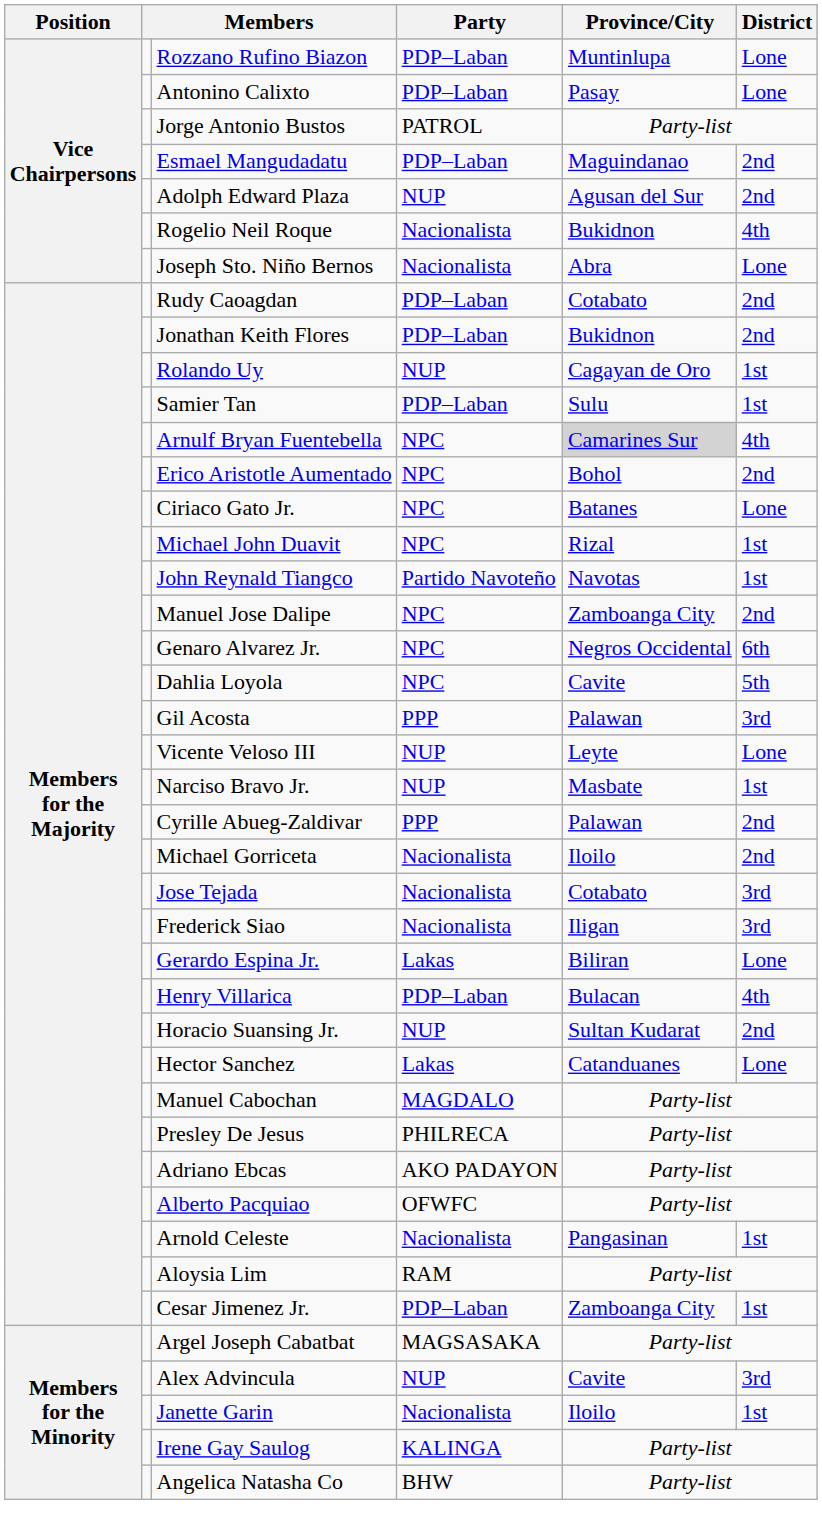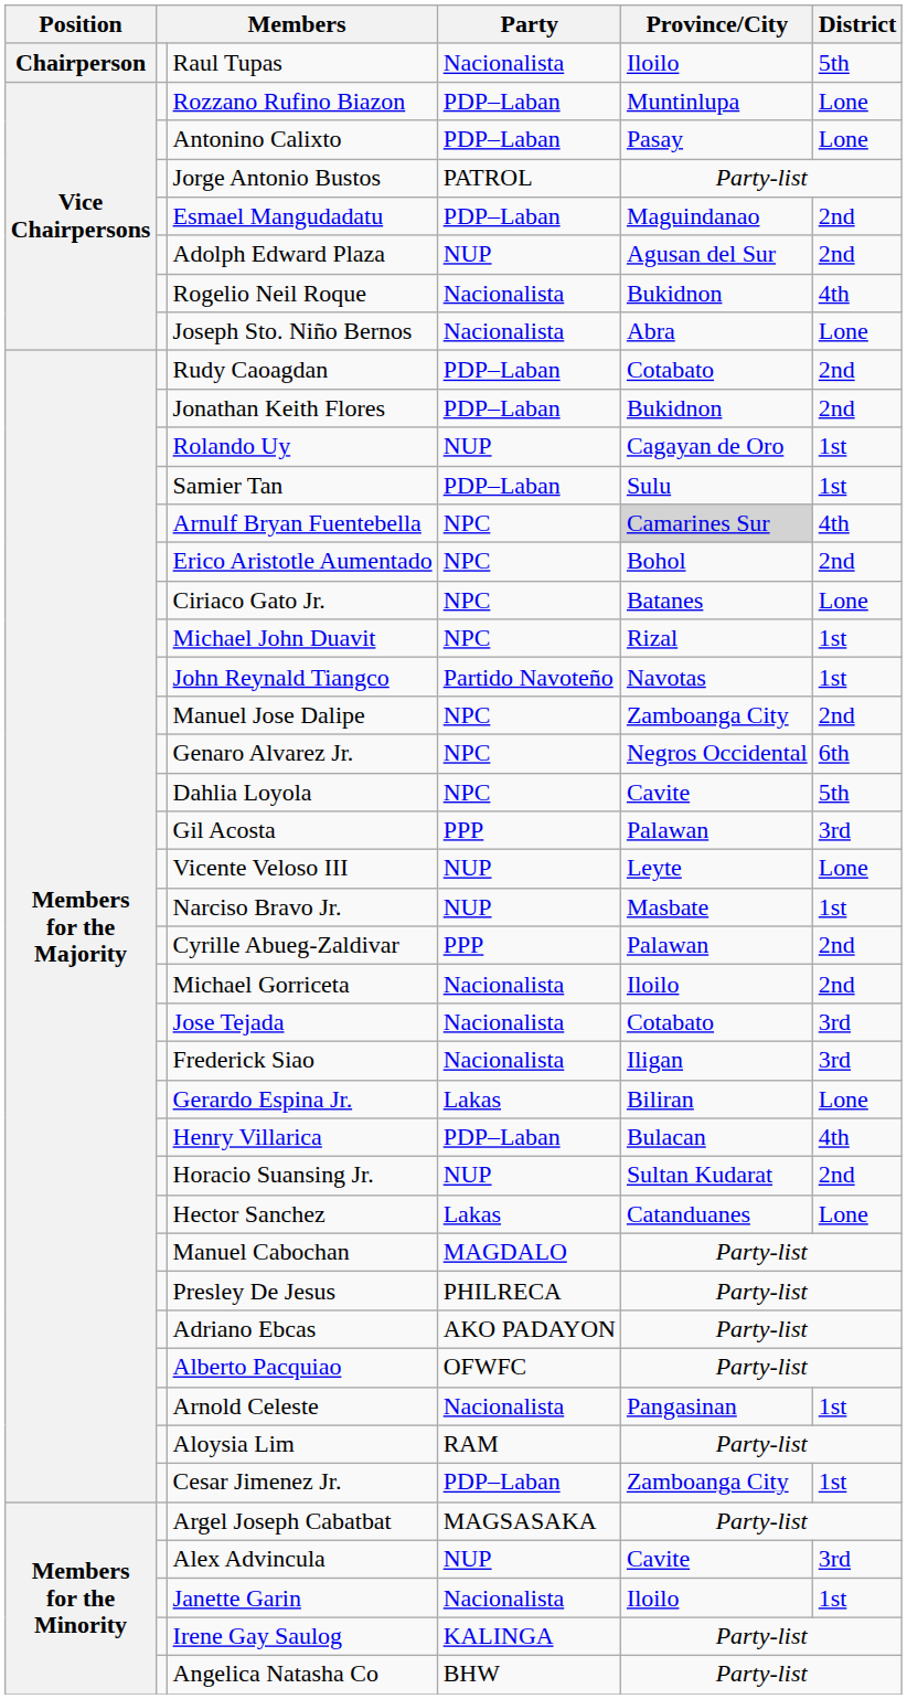 <table class="wikitable" style="font-size: 100%;">
 <tr>
 <th>Position</th>
 <th colspan="2">Members</th>
 <th>Party</th>
 <th>Province/City</th>
 <th>District</th>
+</tr>
+<tr>
+<th>Chairperson</th>
+<td></td>
+<td>Raul Tupas</td>
+<td><a href='#'>Nacionalista</a></td>
+<td><a href='#'>Iloilo</a></td>
+<td><a href='#'>5th</a></td>
 </tr>
 <tr>
 <th rowspan="7">Vice<br>Chairpersons</th>
 <td></td>
 <td><a href='#'>Rozzano Rufino Biazon</a></td>
 <td><a href='#'>PDP–Laban</a></td>
 <td><a href='#'>Muntinlupa</a></td>
 <td><a href='#'>Lone</a></td>
 </tr>
 <tr>
 <td></td>
 <td>Antonino Calixto</td>
 <td><a href='#'>PDP–Laban</a></td>
 <td><a href='#'>Pasay</a></td>
 <td><a href='#'>Lone</a></td>
 </tr>
 <tr>
 <td></td>
 <td>Jorge Antonio Bustos</td>
 <td>PATROL</td>
 <td align="center" colspan="2"><em>Party-list</em></td>
 </tr>
 <tr>
 <td></td>
 <td><a href='#'>Esmael Mangudadatu</a></td>
 <td><a href='#'>PDP–Laban</a></td>
 <td><a href='#'>Maguindanao</a></td>
 <td><a href='#'>2nd</a></td>
 </tr>
 <tr>
 <td></td>
 <td>Adolph Edward Plaza</td>
 <td><a href='#'>NUP</a></td>
 <td><a href='#'>Agusan del Sur</a></td>
 <td><a href='#'>2nd</a></td>
 </tr>
 <tr>
 <td></td>
 <td>Rogelio Neil Roque</td>
 <td><a href='#'>Nacionalista</a></td>
 <td><a href='#'>Bukidnon</a></td>
 <td><a href='#'>4th</a></td>
 </tr>
 <tr>
 <td></td>
 <td>Joseph Sto. Niño Bernos</td>
 <td><a href='#'>Nacionalista</a></td>
 <td><a href='#'>Abra</a></td>
 <td><a href='#'>Lone</a></td>
 </tr>
 <tr>
 <th rowspan="30">Members<br>for the<br>Majority</th>
 <td></td>
 <td>Rudy Caoagdan</td>
 <td><a href='#'>PDP–Laban</a></td>
 <td><a href='#'>Cotabato</a></td>
 <td><a href='#'>2nd</a></td>
 </tr>
 <tr>
 <td></td>
 <td>Jonathan Keith Flores</td>
 <td><a href='#'>PDP–Laban</a></td>
 <td><a href='#'>Bukidnon</a></td>
 <td><a href='#'>2nd</a></td>
 </tr>
 <tr>
 <td></td>
 <td><a href='#'>Rolando Uy</a></td>
 <td><a href='#'>NUP</a></td>
 <td><a href='#'>Cagayan de Oro</a></td>
 <td><a href='#'>1st</a></td>
 </tr>
 <tr>
 <td></td>
 <td>Samier Tan</td>
 <td><a href='#'>PDP–Laban</a></td>
 <td><a href='#'>Sulu</a></td>
 <td><a href='#'>1st</a></td>
 </tr>
 <tr>
 <td></td>
 <td><a href='#'>Arnulf Bryan Fuentebella</a></td>
 <td><a href='#'>NPC</a></td>
 <td style="background: lightgrey;"><a href='#'>Camarines Sur</a></td>
 <td><a href='#'>4th</a></td>
 </tr>
 <tr>
 <td></td>
 <td><a href='#'>Erico Aristotle Aumentado</a></td>
 <td><a href='#'>NPC</a></td>
 <td><a href='#'>Bohol</a></td>
 <td><a href='#'>2nd</a></td>
 </tr>
 <tr>
 <td></td>
 <td>Ciriaco Gato Jr.</td>
 <td><a href='#'>NPC</a></td>
 <td><a href='#'>Batanes</a></td>
 <td><a href='#'>Lone</a></td>
 </tr>
 <tr>
 <td></td>
 <td><a href='#'>Michael John Duavit</a></td>
 <td><a href='#'>NPC</a></td>
 <td><a href='#'>Rizal</a></td>
 <td><a href='#'>1st</a></td>
 </tr>
 <tr>
 <td></td>
 <td><a href='#'>John Reynald Tiangco</a></td>
 <td><a href='#'>Partido Navoteño</a></td>
 <td><a href='#'>Navotas</a></td>
 <td><a href='#'>1st</a></td>
 </tr>
 <tr>
 <td></td>
 <td>Manuel Jose Dalipe</td>
 <td><a href='#'>NPC</a></td>
 <td><a href='#'>Zamboanga City</a></td>
 <td><a href='#'>2nd</a></td>
 </tr>
 <tr>
 <td></td>
 <td>Genaro Alvarez Jr.</td>
 <td><a href='#'>NPC</a></td>
 <td><a href='#'>Negros Occidental</a></td>
 <td><a href='#'>6th</a></td>
 </tr>
 <tr>
 <td></td>
 <td>Dahlia Loyola</td>
 <td><a href='#'>NPC</a></td>
 <td><a href='#'>Cavite</a></td>
 <td><a href='#'>5th</a></td>
 </tr>
 <tr>
 <td></td>
 <td>Gil Acosta</td>
 <td><a href='#'>PPP</a></td>
 <td><a href='#'>Palawan</a></td>
 <td><a href='#'>3rd</a></td>
 </tr>
 <tr>
 <td></td>
 <td>Vicente Veloso III</td>
 <td><a href='#'>NUP</a></td>
 <td><a href='#'>Leyte</a></td>
 <td><a href='#'>Lone</a></td>
 </tr>
 <tr>
 <td></td>
 <td>Narciso Bravo Jr.</td>
 <td><a href='#'>NUP</a></td>
 <td><a href='#'>Masbate</a></td>
 <td><a href='#'>1st</a></td>
 </tr>
 <tr>
 <td></td>
 <td>Cyrille Abueg-Zaldivar</td>
 <td><a href='#'>PPP</a></td>
 <td><a href='#'>Palawan</a></td>
 <td><a href='#'>2nd</a></td>
 </tr>
 <tr>
 <td></td>
 <td>Michael Gorriceta</td>
 <td><a href='#'>Nacionalista</a></td>
 <td><a href='#'>Iloilo</a></td>
 <td><a href='#'>2nd</a></td>
 </tr>
 <tr>
 <td></td>
 <td><a href='#'>Jose Tejada</a></td>
 <td><a href='#'>Nacionalista</a></td>
 <td><a href='#'>Cotabato</a></td>
 <td><a href='#'>3rd</a></td>
 </tr>
 <tr>
 <td></td>
 <td>Frederick Siao</td>
 <td><a href='#'>Nacionalista</a></td>
 <td><a href='#'>Iligan</a></td>
 <td><a href='#'>3rd</a></td>
 </tr>
 <tr>
 <td></td>
 <td><a href='#'>Gerardo Espina Jr.</a></td>
 <td><a href='#'>Lakas</a></td>
 <td><a href='#'>Biliran</a></td>
 <td><a href='#'>Lone</a></td>
 </tr>
 <tr>
 <td></td>
 <td><a href='#'>Henry Villarica</a></td>
 <td><a href='#'>PDP–Laban</a></td>
 <td><a href='#'>Bulacan</a></td>
 <td><a href='#'>4th</a></td>
 </tr>
 <tr>
 <td></td>
 <td>Horacio Suansing Jr.</td>
 <td><a href='#'>NUP</a></td>
 <td><a href='#'>Sultan Kudarat</a></td>
 <td><a href='#'>2nd</a></td>
 </tr>
 <tr>
 <td></td>
 <td>Hector Sanchez</td>
 <td><a href='#'>Lakas</a></td>
 <td><a href='#'>Catanduanes</a></td>
 <td><a href='#'>Lone</a></td>
 </tr>
 <tr>
 <td></td>
 <td>Manuel Cabochan</td>
 <td><a href='#'>MAGDALO</a></td>
 <td align="center" colspan="2"><em>Party-list</em></td>
 </tr>
 <tr>
 <td></td>
 <td>Presley De Jesus</td>
 <td>PHILRECA</td>
 <td align="center" colspan="2"><em>Party-list</em></td>
 </tr>
 <tr>
 <td></td>
 <td>Adriano Ebcas</td>
 <td>AKO PADAYON</td>
 <td align="center" colspan="2"><em>Party-list</em></td>
 </tr>
 <tr>
 <td></td>
 <td><a href='#'>Alberto Pacquiao</a></td>
 <td>OFWFC</td>
 <td align="center" colspan="2"><em>Party-list</em></td>
 </tr>
 <tr>
 <td></td>
 <td>Arnold Celeste</td>
 <td><a href='#'>Nacionalista</a></td>
 <td><a href='#'>Pangasinan</a></td>
 <td><a href='#'>1st</a></td>
 </tr>
 <tr>
 <td></td>
 <td>Aloysia Lim</td>
 <td>RAM</td>
 <td align="center" colspan="2"><em>Party-list</em></td>
 </tr>
 <tr>
 <td></td>
 <td>Cesar Jimenez Jr.</td>
 <td><a href='#'>PDP–Laban</a></td>
 <td><a href='#'>Zamboanga City</a></td>
 <td><a href='#'>1st</a></td>
 </tr>
 <tr>
 <th rowspan="5">Members<br>for the<br>Minority</th>
 <td></td>
 <td>Argel Joseph Cabatbat</td>
 <td>MAGSASAKA</td>
 <td align="center" colspan="2"><em>Party-list</em></td>
 </tr>
 <tr>
 <td></td>
 <td>Alex Advincula</td>
 <td><a href='#'>NUP</a></td>
 <td><a href='#'>Cavite</a></td>
 <td><a href='#'>3rd</a></td>
 </tr>
 <tr>
 <td></td>
 <td><a href='#'>Janette Garin</a></td>
 <td><a href='#'>Nacionalista</a></td>
 <td><a href='#'>Iloilo</a></td>
 <td><a href='#'>1st</a></td>
 </tr>
 <tr>
 <td></td>
 <td><a href='#'>Irene Gay Saulog</a></td>
 <td><a href='#'>KALINGA</a></td>
 <td align="center" colspan="2"><em>Party-list</em></td>
 </tr>
 <tr>
 <td></td>
 <td>Angelica Natasha Co</td>
 <td>BHW</td>
 <td align="center" colspan="2"><em>Party-list</em></td>
 </tr>
 </table>
